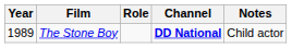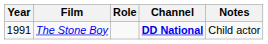 <table class="wikitable sortable">
 <tr>
 <th>Year</th>
 <th>Film</th>
 <th>Role</th>
 <th>Channel</th>
 <th>Notes</th>
 </tr>
 <tr>
-<td>1989</td>
+<td>1991</td>
 <td><em><a href='#'>The Stone Boy</a></em></td>
 <td></td>
 <td><strong><a href='#'>DD National</a></strong></td>
 <td>Child actor</td>
 </tr>
 </table>
